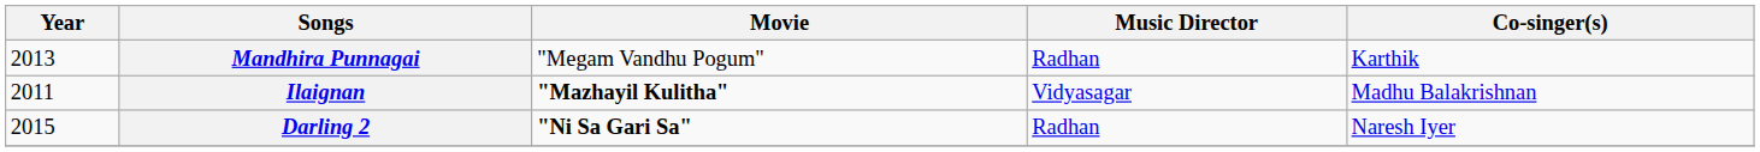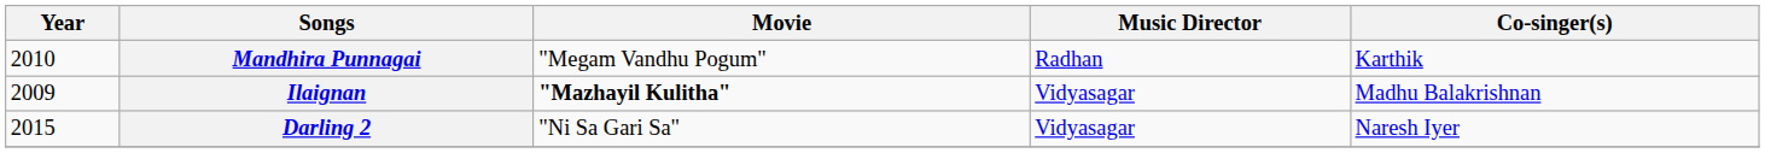 <table class="wikitable sortable" style="width:100%;">
 <tr>
 <th>Year</th>
 <th>Songs</th>
 <th>Movie</th>
 <th>Music Director</th>
 <th>Co-singer(s)</th>
 </tr>
 <tr>
-<td>2013</td>
+<td>2010</td>
 <th><em><a href='#'>Mandhira Punnagai</a></em></th>
 <td>"Megam Vandhu Pogum"</td>
 <td><a href='#'>Radhan</a></td>
 <td><a href='#'>Karthik</a></td>
 </tr>
 <tr>
-<td>2011</td>
+<td>2009</td>
 <th><em><a href='#'>Ilaignan</a></em></th>
 <td><strong>"Mazhayil Kulitha"</strong></td>
 <td><a href='#'>Vidyasagar</a></td>
 <td><a href='#'>Madhu Balakrishnan</a></td>
 </tr>
 <tr>
 <td>2015</td>
 <th><em><a href='#'>Darling 2</a></em></th>
-<td><strong>"Ni Sa Gari Sa"</strong></td>
-<td><a href='#'>Radhan</a></td>
+<td>"Ni Sa Gari Sa"</td>
+<td><a href='#'>Vidyasagar</a></td>
 <td><a href='#'>Naresh Iyer</a></td>
 </tr>
 <tr>
 </tr>
 </table>
